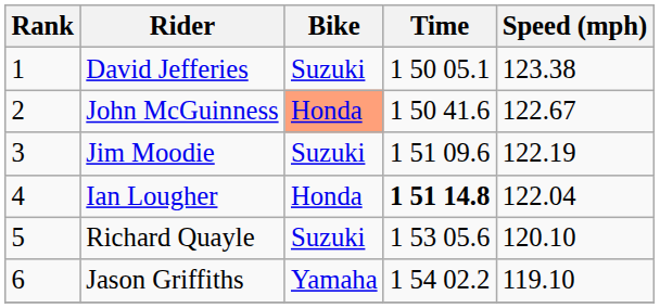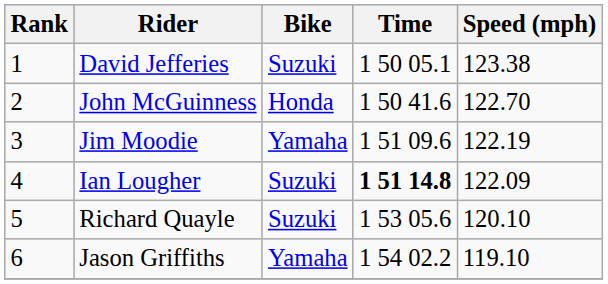 <table class="wikitable">
 <tr style="background:#efefef;">
 <th>Rank</th>
 <th>Rider</th>
 <th>Bike</th>
 <th>Time</th>
 <th>Speed (mph)</th>
 </tr>
 <tr>
 <td>1</td>
 <td> <a href='#'>David Jefferies</a></td>
 <td><a href='#'>Suzuki</a></td>
 <td>1 50 05.1</td>
 <td>123.38</td>
 </tr>
 <tr>
 <td>2</td>
 <td> <a href='#'>John McGuinness</a></td>
-<td style="background: lightsalmon;"><a href='#'>Honda</a></td>
+<td><a href='#'>Honda</a></td>
 <td>1 50 41.6</td>
-<td>122.67</td>
+<td>122.70</td>
 </tr>
 <tr>
 <td>3</td>
 <td> <a href='#'>Jim Moodie</a></td>
-<td><a href='#'>Suzuki</a></td>
+<td><a href='#'>Yamaha</a></td>
 <td>1 51 09.6</td>
 <td>122.19</td>
 </tr>
 <tr>
 <td>4</td>
 <td> <a href='#'>Ian Lougher</a></td>
-<td><a href='#'>Honda</a></td>
+<td><a href='#'>Suzuki</a></td>
 <td><strong>1 51 14.8</strong></td>
-<td>122.04</td>
+<td>122.09</td>
 </tr>
 <tr>
 <td>5</td>
 <td> Richard Quayle</td>
 <td><a href='#'>Suzuki</a></td>
 <td>1 53 05.6</td>
 <td>120.10</td>
 </tr>
 <tr>
 <td>6</td>
 <td> Jason Griffiths</td>
 <td><a href='#'>Yamaha</a></td>
 <td>1 54 02.2</td>
 <td>119.10</td>
 </tr>
 <tr>
 </tr>
 </table>
